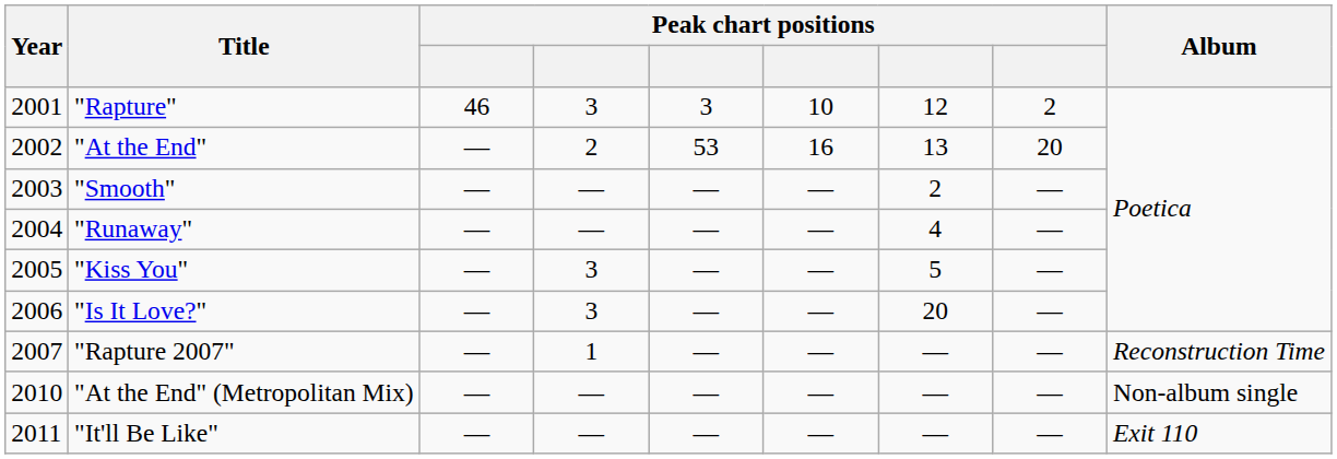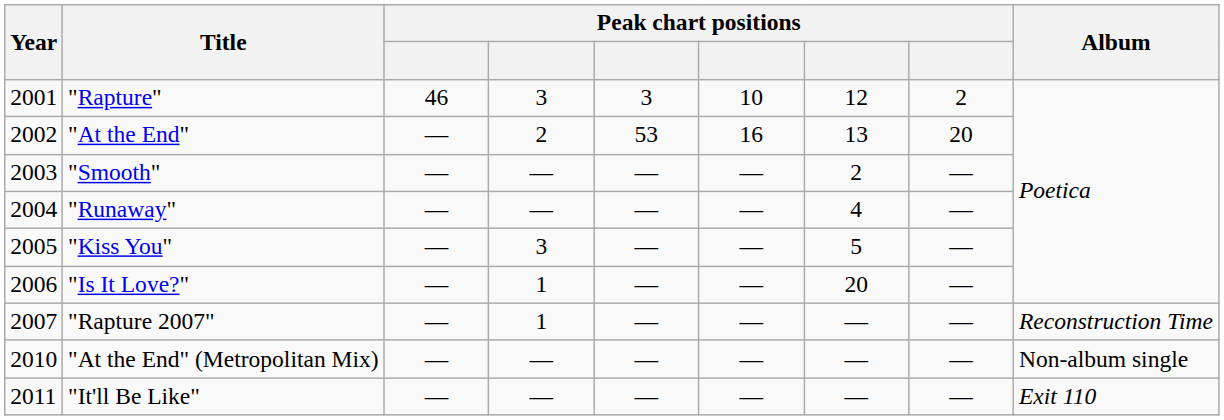 <table class="wikitable" text-align: center">
 <tr>
 <th rowspan="2">Year</th>
 <th rowspan="2">Title</th>
 <th colspan="6">Peak chart positions</th>
 <th rowspan="2">Album</th>
 </tr>
 <tr>
 <th style="width:4em;"><br></th>
 <th style="width:4em;"><br></th>
 <th style="width:4em;"><br></th>
 <th style="width:4em;"><br></th>
 <th style="width:4em;"><br></th>
 <th style="width:4em;"><br></th>
 </tr>
 <tr>
 <td>2001</td>
 <td align="left">"<a href='#'>Rapture</a>"</td>
 <td align="center">46</td>
 <td align="center">3</td>
 <td align="center">3</td>
 <td align="center">10</td>
 <td align="center">12</td>
 <td align="center">2</td>
 <td rowspan="6" align="left"><em>Poetica</em></td>
 </tr>
 <tr>
 <td>2002</td>
 <td align="left">"<a href='#'>At the End</a>"</td>
 <td align="center">—</td>
 <td align="center">2</td>
 <td align="center">53</td>
 <td align="center">16</td>
 <td align="center">13</td>
 <td align="center">20</td>
 </tr>
 <tr>
 <td>2003</td>
 <td align="left">"<a href='#'>Smooth</a>"</td>
 <td align="center">—</td>
 <td align="center">—</td>
 <td align="center">—</td>
 <td align="center">—</td>
 <td align="center">2</td>
 <td align="center">—</td>
 </tr>
 <tr>
 <td>2004</td>
 <td align="left">"<a href='#'>Runaway</a>"</td>
 <td align="center">—</td>
 <td align="center">—</td>
 <td align="center">—</td>
 <td align="center">—</td>
 <td align="center">4</td>
 <td align="center">—</td>
 </tr>
 <tr>
 <td>2005</td>
 <td align="left">"<a href='#'>Kiss You</a>"</td>
 <td align="center">—</td>
 <td align="center">3</td>
 <td align="center">—</td>
 <td align="center">—</td>
 <td align="center">5</td>
 <td align="center">—</td>
 </tr>
 <tr>
 <td>2006</td>
 <td align="left">"<a href='#'>Is It Love?</a>"</td>
 <td align="center">—</td>
-<td align="center">3</td>
+<td align="center">1</td>
 <td align="center">—</td>
 <td align="center">—</td>
 <td align="center">20</td>
 <td align="center">—</td>
 </tr>
 <tr>
 <td>2007</td>
 <td align="left">"Rapture 2007"</td>
 <td align="center">—</td>
 <td align="center">1</td>
 <td align="center">—</td>
 <td align="center">—</td>
 <td align="center">—</td>
 <td align="center">—</td>
 <td align="left"><em>Reconstruction Time</em></td>
 </tr>
 <tr>
 <td>2010</td>
 <td align="left">"At the End" (Metropolitan Mix)</td>
 <td align="center">—</td>
 <td align="center">—</td>
 <td align="center">—</td>
 <td align="center">—</td>
 <td align="center">—</td>
 <td align="center">—</td>
 <td align="left">Non-album single</td>
 </tr>
 <tr>
 <td>2011</td>
 <td align="left">"It'll Be Like"</td>
 <td align="center">—</td>
 <td align="center">—</td>
 <td align="center">—</td>
 <td align="center">—</td>
 <td align="center">—</td>
 <td align="center">—</td>
 <td align="left"><em>Exit 110</em></td>
 </tr>
 </table>
